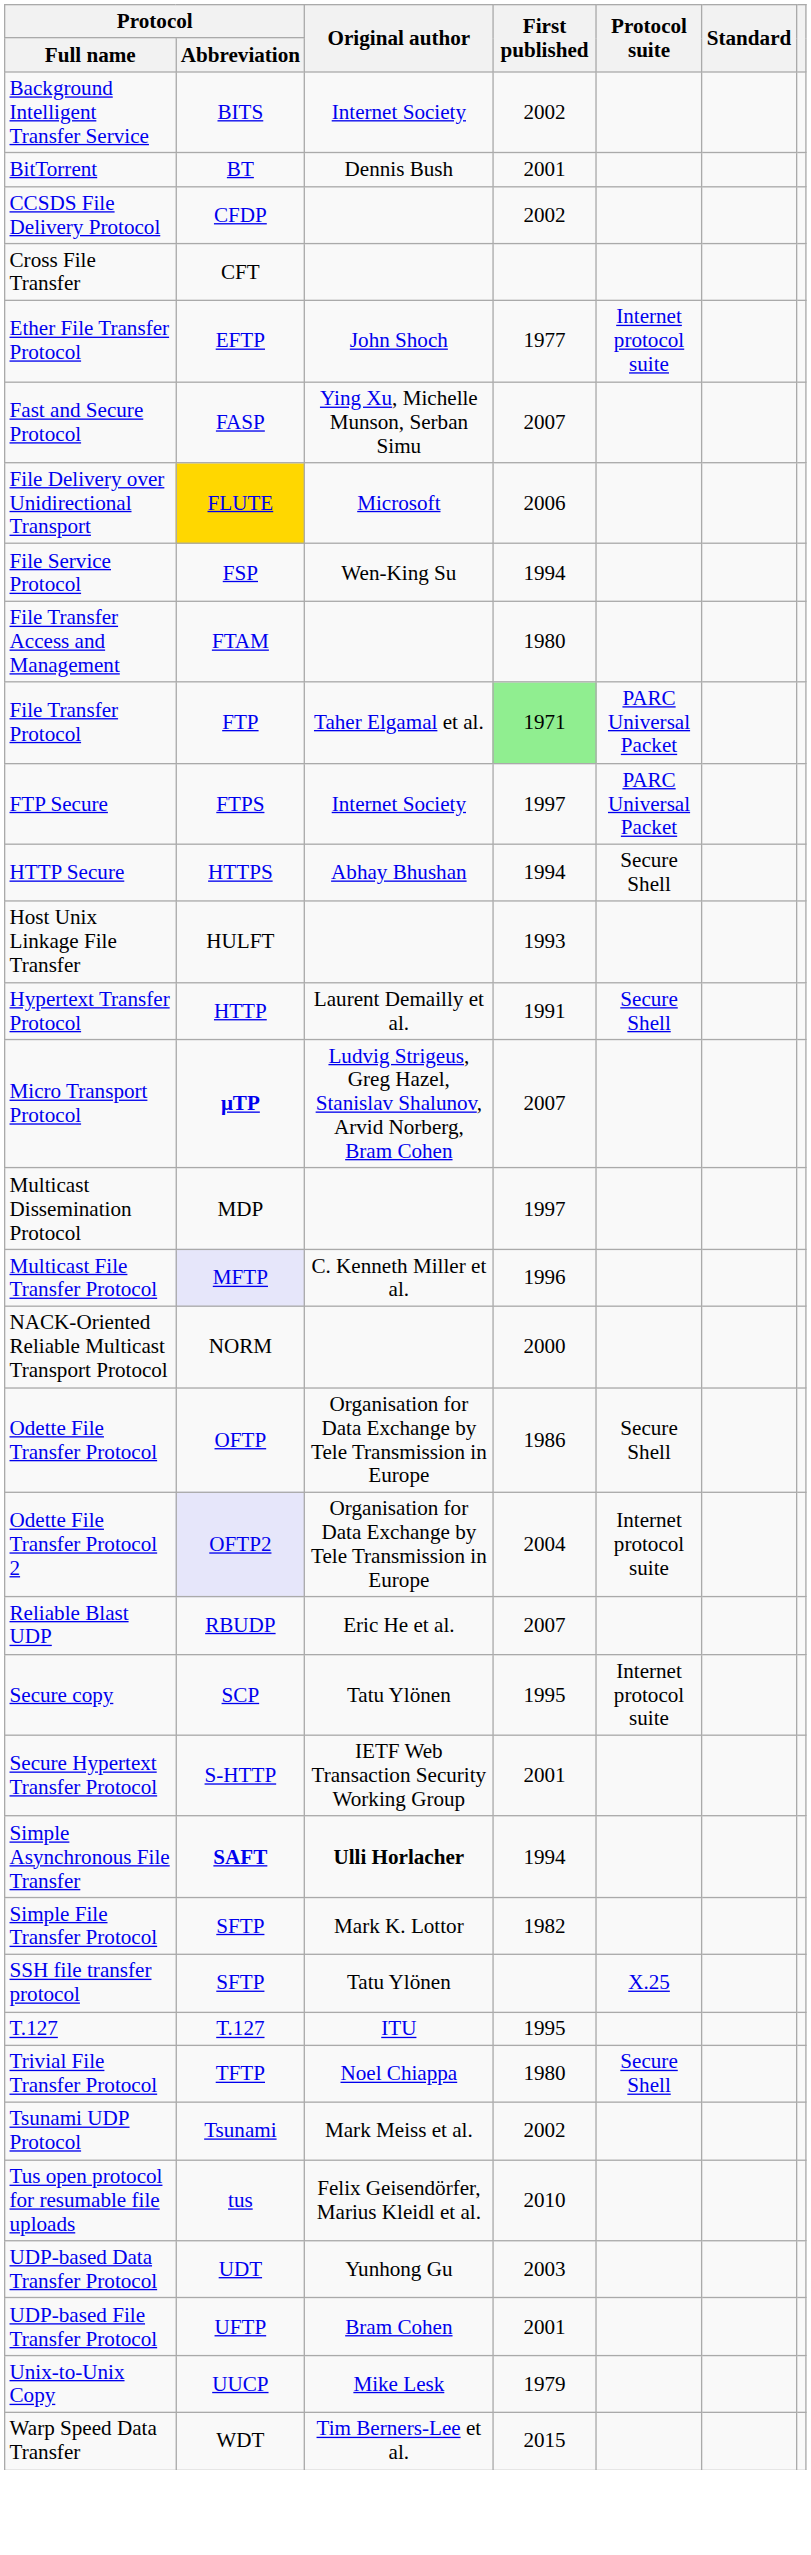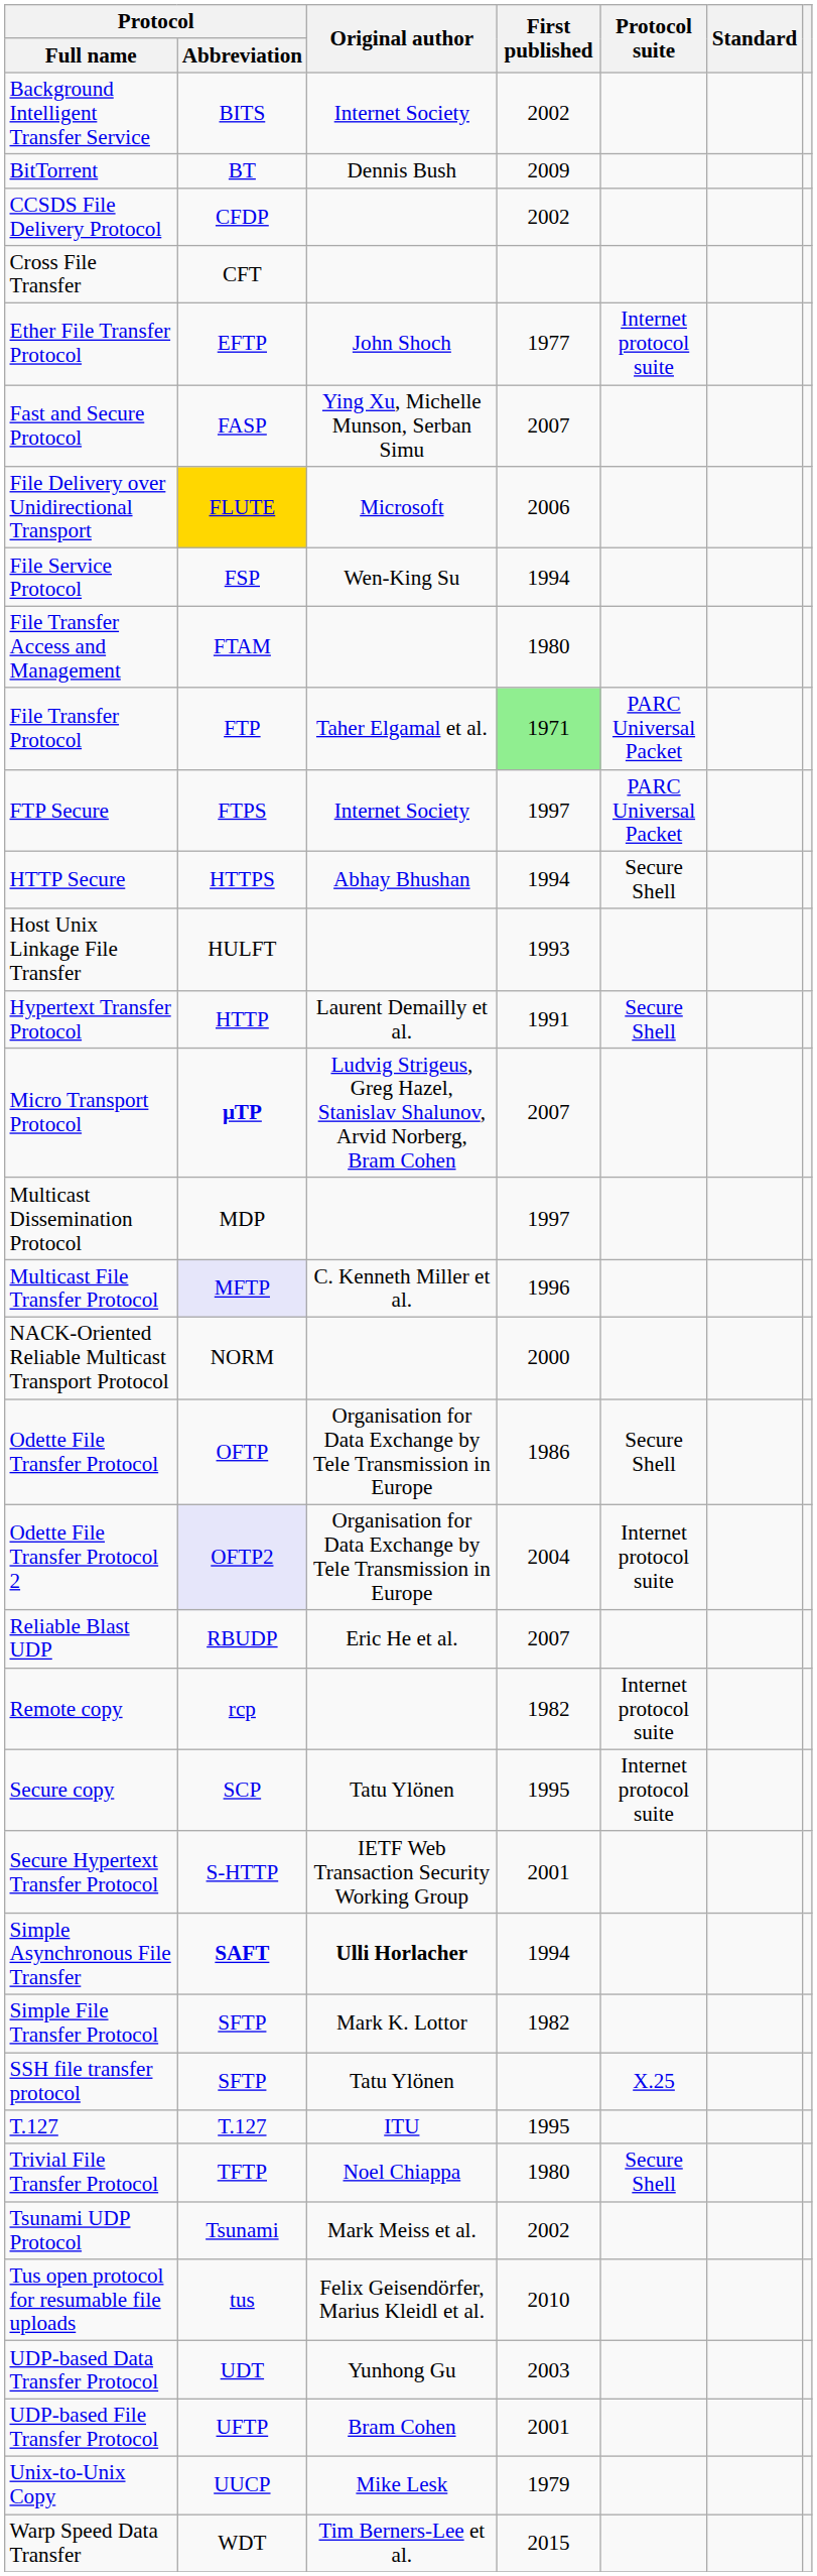 <table class="wikitable sortable" style="text-align:center">
 <tr>
 <th scope="col" colspan="2">Protocol</th>
 <th scope="col" rowspan="2">Original author</th>
 <th scope="col" rowspan="2">First published</th>
 <th scope="col" rowspan="2">Protocol suite</th>
 <th scope="col" rowspan="2">Standard</th>
 <th scope="col" rowspan="2" class="unsortable"></th>
 </tr>
 <tr>
 <th scope="col">Full name</th>
 <th scope="col">Abbreviation</th>
 </tr>
 <tr>
 <td style="text-align:left"><a href='#'>Background Intelligent Transfer Service</a></td>
 <td><a href='#'>BITS</a></td>
 <td><a href='#'>Internet Society</a></td>
 <td>2002</td>
 <td></td>
 <td></td>
 <td></td>
 </tr>
 <tr>
 <td style="text-align:left"><a href='#'>BitTorrent</a></td>
 <td><a href='#'>BT</a></td>
 <td>Dennis Bush</td>
-<td>2001</td>
+<td>2009</td>
 <td></td>
 <td></td>
 <td></td>
 </tr>
 <tr>
 <td style="text-align:left"><a href='#'>CCSDS File Delivery Protocol</a></td>
 <td><a href='#'>CFDP</a></td>
 <td></td>
 <td>2002</td>
 <td></td>
 <td></td>
 <td></td>
 </tr>
 <tr>
 <td style="text-align:left">Cross File Transfer</td>
 <td>CFT</td>
 <td></td>
 <td></td>
 <td></td>
 <td></td>
 <td></td>
 </tr>
 <tr>
 <td style="text-align:left"><a href='#'>Ether File Transfer Protocol</a></td>
 <td><a href='#'>EFTP</a></td>
 <td><a href='#'>John Shoch</a></td>
 <td>1977</td>
 <td><a href='#'>Internet protocol suite</a></td>
 <td></td>
 <td></td>
 </tr>
 <tr>
 <td style="text-align:left"><a href='#'>Fast and Secure Protocol</a></td>
 <td><a href='#'>FASP</a></td>
 <td><a href='#'>Ying Xu</a>, Michelle Munson, Serban Simu</td>
 <td>2007</td>
 <td></td>
 <td></td>
 <td></td>
 </tr>
 <tr>
 <td style="text-align:left"><a href='#'>File Delivery over Unidirectional Transport</a></td>
 <td style="background: gold;"><a href='#'>FLUTE</a></td>
 <td><a href='#'>Microsoft</a></td>
 <td>2006</td>
 <td></td>
 <td></td>
 <td></td>
 </tr>
 <tr>
 <td style="text-align:left"><a href='#'>File Service Protocol</a></td>
 <td><a href='#'>FSP</a></td>
 <td>Wen-King Su</td>
 <td>1994</td>
 <td></td>
 <td></td>
 <td></td>
 </tr>
 <tr>
 <td style="text-align:left"><a href='#'>File Transfer Access and Management</a></td>
 <td><a href='#'>FTAM</a></td>
 <td></td>
 <td>1980</td>
 <td></td>
 <td></td>
 <td></td>
 </tr>
 <tr>
 <td style="text-align:left"><a href='#'>File Transfer Protocol</a></td>
 <td><a href='#'>FTP</a></td>
 <td><a href='#'>Taher Elgamal</a> et al.</td>
 <td style="background: lightgreen;">1971</td>
 <td><a href='#'>PARC Universal Packet</a></td>
 <td></td>
 <td></td>
 </tr>
 <tr>
 <td style="text-align:left"><a href='#'>FTP Secure</a></td>
 <td><a href='#'>FTPS</a></td>
 <td><a href='#'>Internet Society</a></td>
 <td>1997</td>
 <td><a href='#'>PARC Universal Packet</a></td>
 <td></td>
 <td></td>
 </tr>
 <tr>
 <td style="text-align:left"><a href='#'>HTTP Secure</a></td>
 <td><a href='#'>HTTPS</a></td>
 <td><a href='#'>Abhay Bhushan</a></td>
 <td>1994</td>
 <td>Secure Shell</td>
 <td></td>
 <td></td>
 </tr>
 <tr>
 <td style="text-align:left">Host Unix Linkage File Transfer</td>
 <td>HULFT</td>
 <td></td>
 <td>1993</td>
 <td></td>
 <td></td>
 <td></td>
 </tr>
 <tr>
 <td style="text-align:left"><a href='#'>Hypertext Transfer Protocol</a></td>
 <td><a href='#'>HTTP</a></td>
 <td>Laurent Demailly et al.</td>
 <td>1991</td>
 <td><a href='#'>Secure Shell</a></td>
 <td></td>
 <td></td>
 </tr>
 <tr>
 <td style="text-align:left"><a href='#'>Micro Transport Protocol</a></td>
 <td><strong><a href='#'>μTP</a></strong></td>
 <td><a href='#'>Ludvig Strigeus</a>, Greg Hazel, <a href='#'>Stanislav Shalunov</a>, Arvid Norberg, <a href='#'>Bram Cohen</a></td>
 <td>2007</td>
 <td></td>
 <td></td>
 <td></td>
 </tr>
 <tr>
 <td style="text-align:left">Multicast Dissemination Protocol</td>
 <td>MDP</td>
 <td></td>
 <td>1997</td>
 <td></td>
 <td></td>
 <td></td>
 </tr>
 <tr>
 <td style="text-align:left"><a href='#'>Multicast File Transfer Protocol</a></td>
 <td style="background: lavender;"><a href='#'>MFTP</a></td>
 <td>C. Kenneth Miller et al.</td>
 <td>1996</td>
 <td></td>
 <td></td>
 <td></td>
 </tr>
 <tr>
 <td style="text-align:left">NACK-Oriented Reliable Multicast Transport Protocol</td>
 <td>NORM</td>
 <td></td>
 <td>2000</td>
 <td></td>
 <td></td>
 <td></td>
 </tr>
 <tr>
 <td style="text-align:left"><a href='#'>Odette File Transfer Protocol</a></td>
 <td><a href='#'>OFTP</a></td>
 <td>Organisation for Data Exchange by Tele Transmission in Europe</td>
 <td>1986</td>
 <td>Secure Shell</td>
 <td></td>
 <td></td>
 </tr>
 <tr>
 <td style="text-align:left"><a href='#'>Odette File Transfer Protocol 2</a></td>
 <td style="background: lavender;"><a href='#'>OFTP2</a></td>
 <td>Organisation for Data Exchange by Tele Transmission in Europe</td>
 <td>2004</td>
 <td>Internet protocol suite</td>
 <td></td>
 <td></td>
 </tr>
 <tr>
 <td style="text-align:left"><a href='#'>Reliable Blast UDP</a></td>
 <td><a href='#'>RBUDP</a></td>
 <td>Eric He et al.</td>
 <td>2007</td>
 <td></td>
 <td></td>
 <td></td>
 </tr>
 <tr>
+<td style="text-align:left"><a href='#'>Remote copy</a></td>
+<td><a href='#'>rcp</a></td>
+<td></td>
+<td>1982</td>
+<td>Internet protocol suite</td>
+<td></td>
+<td></td>
+</tr>
+<tr>
 <td style="text-align:left"><a href='#'>Secure copy</a></td>
 <td><a href='#'>SCP</a></td>
 <td>Tatu Ylönen</td>
 <td>1995</td>
 <td>Internet protocol suite</td>
 <td></td>
 <td></td>
 </tr>
 <tr>
 <td style="text-align:left"><a href='#'>Secure Hypertext Transfer Protocol</a></td>
 <td><a href='#'>S-HTTP</a></td>
 <td>IETF Web Transaction Security Working Group</td>
 <td>2001</td>
 <td></td>
 <td></td>
 <td></td>
 </tr>
 <tr>
 <td style="text-align:left"><a href='#'>Simple Asynchronous File Transfer</a></td>
 <td><strong><a href='#'>SAFT</a></strong></td>
 <td><strong>Ulli Horlacher</strong></td>
 <td>1994</td>
 <td></td>
 <td></td>
 <td></td>
 </tr>
 <tr>
 <td style="text-align:left"><a href='#'>Simple File Transfer Protocol</a></td>
 <td><a href='#'>SFTP</a></td>
 <td>Mark K. Lottor</td>
 <td>1982</td>
 <td></td>
 <td></td>
 <td></td>
 </tr>
 <tr>
 <td style="text-align:left"><a href='#'>SSH file transfer protocol</a></td>
 <td><a href='#'>SFTP</a></td>
 <td>Tatu Ylönen</td>
 <td></td>
 <td><a href='#'>X.25</a></td>
 <td></td>
 <td></td>
 </tr>
 <tr>
 <td style="text-align:left"><a href='#'>T.127</a></td>
 <td><a href='#'>T.127</a></td>
 <td><a href='#'>ITU</a></td>
 <td>1995 </td>
 <td></td>
 <td></td>
 <td></td>
 </tr>
 <tr>
 <td style="text-align:left"><a href='#'>Trivial File Transfer Protocol</a></td>
 <td><a href='#'>TFTP</a></td>
 <td><a href='#'>Noel Chiappa</a></td>
 <td>1980</td>
 <td><a href='#'>Secure Shell</a></td>
 <td></td>
 <td></td>
 </tr>
 <tr>
 <td style="text-align:left"><a href='#'>Tsunami UDP Protocol</a></td>
 <td><a href='#'>Tsunami</a></td>
 <td>Mark Meiss et al.</td>
 <td>2002</td>
 <td></td>
 <td></td>
 <td></td>
 </tr>
 <tr>
 <td style="text-align:left"><a href='#'>Tus open protocol for resumable file uploads</a></td>
 <td><a href='#'>tus</a></td>
 <td>Felix Geisendörfer, Marius Kleidl et al.</td>
 <td>2010</td>
 <td></td>
 <td></td>
 <td></td>
 </tr>
 <tr>
 <td style="text-align:left"><a href='#'>UDP-based Data Transfer Protocol</a></td>
 <td><a href='#'>UDT</a></td>
 <td>Yunhong Gu</td>
 <td>2003</td>
 <td></td>
 <td></td>
 <td></td>
 </tr>
 <tr>
 <td style="text-align:left"><a href='#'>UDP-based File Transfer Protocol</a></td>
 <td><a href='#'>UFTP</a></td>
 <td><a href='#'>Bram Cohen</a></td>
 <td>2001</td>
 <td></td>
 <td></td>
 <td></td>
 </tr>
 <tr>
 <td style="text-align:left"><a href='#'>Unix-to-Unix Copy</a></td>
 <td><a href='#'>UUCP</a></td>
 <td><a href='#'>Mike Lesk</a></td>
 <td>1979</td>
 <td></td>
 <td></td>
 <td></td>
 </tr>
 <tr>
 <td style="text-align:left">Warp Speed Data Transfer</td>
 <td>WDT</td>
 <td><a href='#'>Tim Berners-Lee</a> et al.</td>
 <td>2015</td>
 <td></td>
 <td></td>
 <td></td>
 </tr>
 </table>
